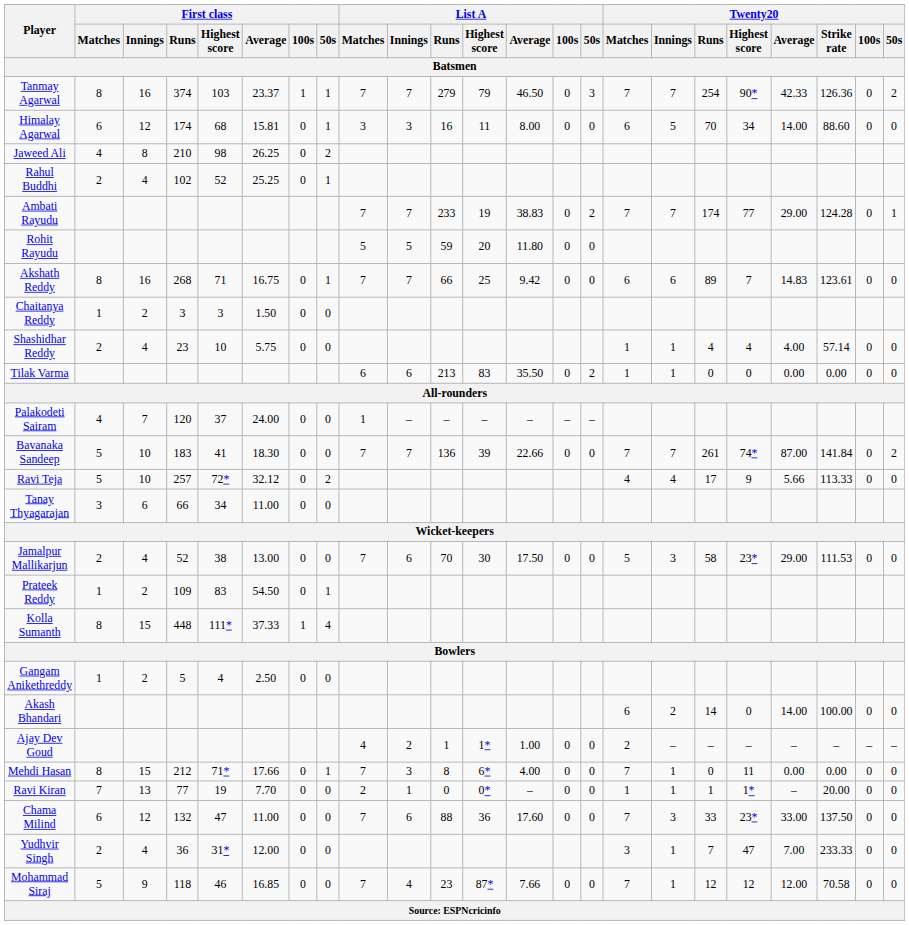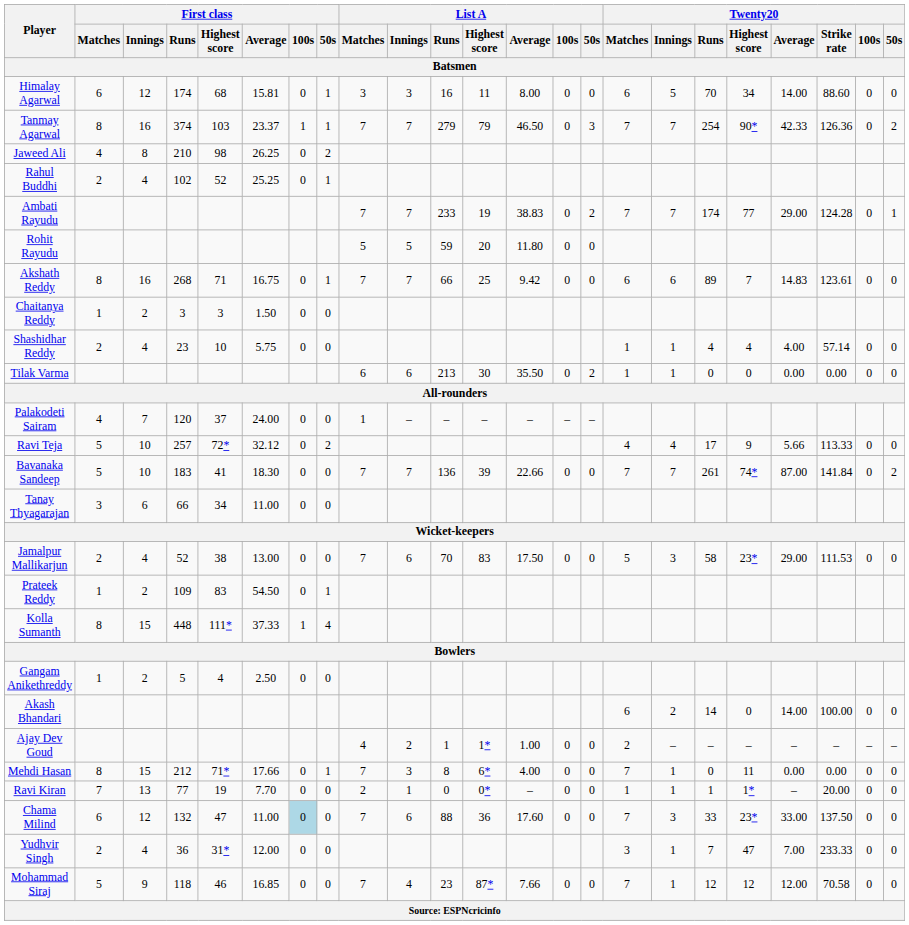 <table class="wikitable" style="font-size: 90%; text-align: center;width:90%;">
 <tr>
 <th rowspan=2>Player</th>
 <th colspan=7><a href='#'>First class</a></th>
 <th colspan=7><a href='#'>List A</a></th>
 <th colspan=8><a href='#'>Twenty20</a></th>
 </tr>
 <tr>
 <th>Matches</th>
 <th>Innings</th>
 <th>Runs</th>
 <th>Highest score</th>
 <th>Average</th>
 <th>100s</th>
 <th>50s</th>
 <th>Matches</th>
 <th>Innings</th>
 <th>Runs</th>
 <th>Highest score</th>
 <th>Average</th>
 <th>100s</th>
 <th>50s</th>
 <th>Matches</th>
 <th>Innings</th>
 <th>Runs</th>
 <th>Highest score</th>
 <th>Average</th>
 <th>Strike rate</th>
 <th>100s</th>
 <th>50s</th>
 </tr>
 <tr>
 <th colspan="23">Batsmen</th>
 </tr>
 <tr>
+<td><a href='#'>Himalay Agarwal</a></td>
+<td> 6</td>
+<td>12</td>
+<td>174</td>
+<td>68</td>
+<td>15.81</td>
+<td>0</td>
+<td>1</td>
+<td> 3</td>
+<td>3</td>
+<td>16</td>
+<td>11</td>
+<td>8.00</td>
+<td>0</td>
+<td>0</td>
+<td> 6</td>
+<td>5</td>
+<td>70</td>
+<td>34</td>
+<td>14.00</td>
+<td>88.60</td>
+<td>0</td>
+<td>0</td>
+</tr>
+<tr>
 <td><a href='#'>Tanmay Agarwal</a></td>
 <td> 8</td>
 <td>16</td>
 <td>374</td>
 <td>103</td>
 <td>23.37</td>
 <td>1</td>
 <td>1</td>
 <td> 7</td>
 <td>7</td>
 <td>279</td>
 <td>79</td>
 <td>46.50</td>
 <td>0</td>
 <td>3</td>
 <td> 7</td>
 <td>7</td>
 <td>254</td>
 <td>90<a href='#'>*</a></td>
 <td>42.33</td>
 <td>126.36</td>
 <td>0</td>
 <td>2</td>
-</tr>
-<tr>
-<td><a href='#'>Himalay Agarwal</a></td>
-<td> 6</td>
-<td>12</td>
-<td>174</td>
-<td>68</td>
-<td>15.81</td>
-<td>0</td>
-<td>1</td>
-<td> 3</td>
-<td>3</td>
-<td>16</td>
-<td>11</td>
-<td>8.00</td>
-<td>0</td>
-<td>0</td>
-<td> 6</td>
-<td>5</td>
-<td>70</td>
-<td>34</td>
-<td>14.00</td>
-<td>88.60</td>
-<td>0</td>
-<td>0</td>
 </tr>
 <tr>
 <td><a href='#'>Jaweed Ali</a></td>
 <td> 4</td>
 <td>8</td>
 <td>210</td>
 <td>98</td>
 <td>26.25</td>
 <td>0</td>
 <td>2</td>
 <td></td>
 <td></td>
 <td></td>
 <td></td>
 <td></td>
 <td></td>
 <td></td>
 <td></td>
 <td></td>
 <td></td>
 <td></td>
 <td></td>
 <td></td>
 <td></td>
 <td></td>
 </tr>
 <tr>
 <td><a href='#'>Rahul Buddhi</a></td>
 <td> 2</td>
 <td>4</td>
 <td>102</td>
 <td>52</td>
 <td>25.25</td>
 <td>0</td>
 <td>1</td>
 <td></td>
 <td></td>
 <td></td>
 <td></td>
 <td></td>
 <td></td>
 <td></td>
 <td></td>
 <td></td>
 <td></td>
 <td></td>
 <td></td>
 <td></td>
 <td></td>
 <td></td>
 </tr>
 <tr>
 <td><a href='#'>Ambati Rayudu</a></td>
 <td></td>
 <td></td>
 <td></td>
 <td></td>
 <td></td>
 <td></td>
 <td></td>
 <td> 7</td>
 <td>7</td>
 <td>233</td>
 <td>19</td>
 <td>38.83</td>
 <td>0</td>
 <td>2</td>
 <td> 7</td>
 <td>7</td>
 <td>174</td>
 <td>77</td>
 <td>29.00</td>
 <td>124.28</td>
 <td>0</td>
 <td>1</td>
 </tr>
 <tr>
 <td><a href='#'>Rohit Rayudu</a></td>
 <td></td>
 <td></td>
 <td></td>
 <td></td>
 <td></td>
 <td></td>
 <td></td>
 <td> 5</td>
 <td>5</td>
 <td>59</td>
 <td>20</td>
 <td>11.80</td>
 <td>0</td>
 <td>0</td>
 <td></td>
 <td></td>
 <td></td>
 <td></td>
 <td></td>
 <td></td>
 <td></td>
 <td></td>
 </tr>
 <tr>
 <td><a href='#'>Akshath Reddy</a></td>
 <td> 8</td>
 <td>16</td>
 <td>268</td>
 <td>71</td>
 <td>16.75</td>
 <td>0</td>
 <td>1</td>
 <td> 7</td>
 <td>7</td>
 <td>66</td>
 <td>25</td>
 <td>9.42</td>
 <td>0</td>
 <td>0</td>
 <td> 6</td>
 <td>6</td>
 <td>89</td>
 <td>7</td>
 <td>14.83</td>
 <td>123.61</td>
 <td>0</td>
 <td>0</td>
 </tr>
 <tr>
 <td><a href='#'>Chaitanya Reddy</a></td>
 <td> 1</td>
 <td>2</td>
 <td>3</td>
 <td>3</td>
 <td>1.50</td>
 <td>0</td>
 <td>0</td>
 <td></td>
 <td></td>
 <td></td>
 <td></td>
 <td></td>
 <td></td>
 <td></td>
 <td></td>
 <td></td>
 <td></td>
 <td></td>
 <td></td>
 <td></td>
 <td></td>
 <td></td>
 </tr>
 <tr>
 <td><a href='#'>Shashidhar Reddy</a></td>
 <td> 2</td>
 <td>4</td>
 <td>23</td>
 <td>10</td>
 <td>5.75</td>
 <td>0</td>
 <td>0</td>
 <td></td>
 <td></td>
 <td></td>
 <td></td>
 <td></td>
 <td></td>
 <td></td>
 <td> 1</td>
 <td>1</td>
 <td>4</td>
 <td>4</td>
 <td>4.00</td>
 <td>57.14</td>
 <td>0</td>
 <td>0</td>
 </tr>
 <tr>
 <td><a href='#'>Tilak Varma</a></td>
 <td></td>
 <td></td>
 <td></td>
 <td></td>
 <td></td>
 <td></td>
 <td></td>
 <td> 6</td>
 <td>6</td>
 <td>213</td>
-<td>83</td>
+<td>30</td>
 <td>35.50</td>
 <td>0</td>
 <td>2</td>
 <td> 1</td>
 <td>1</td>
 <td>0</td>
 <td>0</td>
 <td>0.00</td>
 <td>0.00</td>
 <td>0</td>
 <td>0</td>
 </tr>
 <tr>
 <th colspan="23">All-rounders</th>
 </tr>
 <tr>
 <td><a href='#'>Palakodeti Sairam</a></td>
 <td> 4</td>
 <td>7</td>
 <td>120</td>
 <td>37</td>
 <td>24.00</td>
 <td>0</td>
 <td>0</td>
 <td> 1</td>
 <td>–</td>
 <td>–</td>
 <td>–</td>
 <td>–</td>
 <td>–</td>
 <td>–</td>
 <td></td>
 <td></td>
 <td></td>
 <td></td>
 <td></td>
 <td></td>
 <td></td>
 <td></td>
 </tr>
 <tr>
+<td><a href='#'>Ravi Teja</a></td>
+<td> 5</td>
+<td>10</td>
+<td>257</td>
+<td>72<a href='#'>*</a></td>
+<td>32.12</td>
+<td>0</td>
+<td>2</td>
+<td></td>
+<td></td>
+<td></td>
+<td></td>
+<td></td>
+<td></td>
+<td></td>
+<td> 4</td>
+<td>4</td>
+<td>17</td>
+<td>9</td>
+<td>5.66</td>
+<td>113.33</td>
+<td>0</td>
+<td>0</td>
+</tr>
+<tr>
 <td><a href='#'>Bavanaka Sandeep</a></td>
 <td> 5</td>
 <td>10</td>
 <td>183</td>
 <td>41</td>
 <td>18.30</td>
 <td>0</td>
 <td>0</td>
 <td> 7</td>
 <td>7</td>
 <td>136</td>
 <td>39</td>
 <td>22.66</td>
 <td>0</td>
 <td>0</td>
 <td> 7</td>
 <td>7</td>
 <td>261</td>
 <td>74<a href='#'>*</a></td>
 <td>87.00</td>
 <td>141.84</td>
 <td>0</td>
 <td>2</td>
-</tr>
-<tr>
-<td><a href='#'>Ravi Teja</a></td>
-<td> 5</td>
-<td>10</td>
-<td>257</td>
-<td>72<a href='#'>*</a></td>
-<td>32.12</td>
-<td>0</td>
-<td>2</td>
-<td></td>
-<td></td>
-<td></td>
-<td></td>
-<td></td>
-<td></td>
-<td></td>
-<td> 4</td>
-<td>4</td>
-<td>17</td>
-<td>9</td>
-<td>5.66</td>
-<td>113.33</td>
-<td>0</td>
-<td>0</td>
 </tr>
 <tr>
 <td><a href='#'>Tanay Thyagarajan</a></td>
 <td> 3</td>
 <td>6</td>
 <td>66</td>
 <td>34</td>
 <td>11.00</td>
 <td>0</td>
 <td>0</td>
 <td></td>
 <td></td>
 <td></td>
 <td></td>
 <td></td>
 <td></td>
 <td></td>
 <td></td>
 <td></td>
 <td></td>
 <td></td>
 <td></td>
 <td></td>
 <td></td>
 <td></td>
 </tr>
 <tr>
 <th colspan="23">Wicket-keepers</th>
 </tr>
 <tr>
 <td><a href='#'>Jamalpur Mallikarjun</a></td>
 <td> 2</td>
 <td>4</td>
 <td>52</td>
 <td>38</td>
 <td>13.00</td>
 <td>0</td>
 <td>0</td>
 <td> 7</td>
 <td>6</td>
 <td>70</td>
-<td>30</td>
+<td>83</td>
 <td>17.50</td>
 <td>0</td>
 <td>0</td>
 <td> 5</td>
 <td>3</td>
 <td>58</td>
 <td>23<a href='#'>*</a></td>
 <td>29.00</td>
 <td>111.53</td>
 <td>0</td>
 <td>0</td>
 </tr>
 <tr>
 <td><a href='#'>Prateek Reddy</a></td>
 <td> 1</td>
 <td>2</td>
 <td>109</td>
 <td>83</td>
 <td>54.50</td>
 <td>0</td>
 <td>1</td>
 <td></td>
 <td></td>
 <td></td>
 <td></td>
 <td></td>
 <td></td>
 <td></td>
 <td></td>
 <td></td>
 <td></td>
 <td></td>
 <td></td>
 <td></td>
 <td></td>
 <td></td>
 </tr>
 <tr>
 <td><a href='#'>Kolla Sumanth</a></td>
 <td> 8</td>
 <td>15</td>
 <td>448</td>
 <td>111<a href='#'>*</a></td>
 <td>37.33</td>
 <td>1</td>
 <td>4</td>
 <td></td>
 <td></td>
 <td></td>
 <td></td>
 <td></td>
 <td></td>
 <td></td>
 <td></td>
 <td></td>
 <td></td>
 <td></td>
 <td></td>
 <td></td>
 <td></td>
 <td></td>
 </tr>
 <tr>
 <th colspan="23">Bowlers</th>
 </tr>
 <tr>
 <td><a href='#'>Gangam Anikethreddy</a></td>
 <td> 1</td>
 <td>2</td>
 <td>5</td>
 <td>4</td>
 <td>2.50</td>
 <td>0</td>
 <td>0</td>
 <td></td>
 <td></td>
 <td></td>
 <td></td>
 <td></td>
 <td></td>
 <td></td>
 <td></td>
 <td></td>
 <td></td>
 <td></td>
 <td></td>
 <td></td>
 <td></td>
 <td></td>
 </tr>
 <tr>
 <td><a href='#'>Akash Bhandari</a></td>
 <td></td>
 <td></td>
 <td></td>
 <td></td>
 <td></td>
 <td></td>
 <td></td>
 <td></td>
 <td></td>
 <td></td>
 <td></td>
 <td></td>
 <td></td>
 <td></td>
 <td> 6</td>
 <td>2</td>
 <td>14</td>
 <td>0</td>
 <td>14.00</td>
 <td>100.00</td>
 <td>0</td>
 <td>0</td>
 </tr>
 <tr>
 <td><a href='#'>Ajay Dev Goud</a></td>
 <td></td>
 <td></td>
 <td></td>
 <td></td>
 <td></td>
 <td></td>
 <td></td>
 <td> 4</td>
 <td>2</td>
 <td>1</td>
 <td>1<a href='#'>*</a></td>
 <td>1.00</td>
 <td>0</td>
 <td>0</td>
 <td> 2</td>
 <td>–</td>
 <td>–</td>
 <td>–</td>
 <td>–</td>
 <td>–</td>
 <td>–</td>
 <td>–</td>
 </tr>
 <tr>
 <td><a href='#'>Mehdi Hasan</a></td>
 <td> 8</td>
 <td>15</td>
 <td>212</td>
 <td>71<a href='#'>*</a></td>
 <td>17.66</td>
 <td>0</td>
 <td>1</td>
 <td> 7</td>
 <td>3</td>
 <td>8</td>
 <td>6<a href='#'>*</a></td>
 <td>4.00</td>
 <td>0</td>
 <td>0</td>
 <td> 7</td>
 <td>1</td>
 <td>0</td>
 <td>11</td>
 <td>0.00</td>
 <td>0.00</td>
 <td>0</td>
 <td>0</td>
 </tr>
 <tr>
 <td><a href='#'>Ravi Kiran</a></td>
 <td> 7</td>
 <td>13</td>
 <td>77</td>
 <td>19</td>
 <td>7.70</td>
 <td>0</td>
 <td>0</td>
 <td> 2</td>
 <td>1</td>
 <td>0</td>
 <td>0<a href='#'>*</a></td>
 <td>–</td>
 <td>0</td>
 <td>0</td>
 <td> 1</td>
 <td>1</td>
 <td>1</td>
 <td>1<a href='#'>*</a></td>
 <td>–</td>
 <td>20.00</td>
 <td>0</td>
 <td>0</td>
 </tr>
 <tr>
 <td><a href='#'>Chama Milind</a></td>
 <td> 6</td>
 <td>12</td>
 <td>132</td>
 <td>47</td>
 <td>11.00</td>
-<td>0</td>
+<td style="background: lightblue;">0</td>
 <td>0</td>
 <td> 7</td>
 <td>6</td>
 <td>88</td>
 <td>36</td>
 <td>17.60</td>
 <td>0</td>
 <td>0</td>
 <td> 7</td>
 <td>3</td>
 <td>33</td>
 <td>23<a href='#'>*</a></td>
 <td>33.00</td>
 <td>137.50</td>
 <td>0</td>
 <td>0</td>
 </tr>
 <tr>
 <td><a href='#'>Yudhvir Singh</a></td>
 <td> 2</td>
 <td>4</td>
 <td>36</td>
 <td>31<a href='#'>*</a></td>
 <td>12.00</td>
 <td>0</td>
 <td>0</td>
 <td></td>
 <td></td>
 <td></td>
 <td></td>
 <td></td>
 <td></td>
 <td></td>
 <td> 3</td>
 <td>1</td>
 <td>7</td>
 <td>47</td>
 <td>7.00</td>
 <td>233.33</td>
 <td>0</td>
 <td>0</td>
 </tr>
 <tr>
 <td><a href='#'>Mohammad Siraj</a></td>
 <td> 5</td>
 <td>9</td>
 <td>118</td>
 <td>46</td>
 <td>16.85</td>
 <td>0</td>
 <td>0</td>
 <td> 7</td>
 <td>4</td>
 <td>23</td>
 <td>87<a href='#'>*</a></td>
 <td>7.66</td>
 <td>0</td>
 <td>0</td>
 <td> 7</td>
 <td>1</td>
 <td>12</td>
 <td>12</td>
 <td>12.00</td>
 <td>70.58</td>
 <td>0</td>
 <td>0</td>
 </tr>
 <tr>
 <th colspan="23"><small>Source: ESPNcricinfo</small></th>
 </tr>
 </table>
